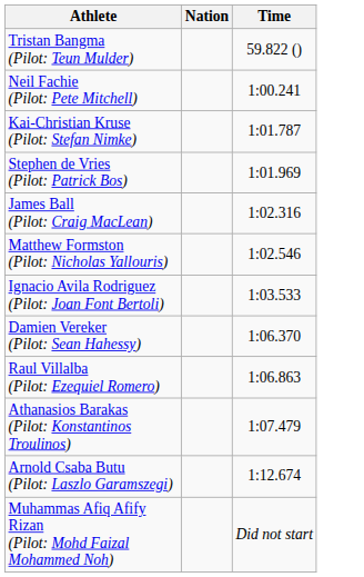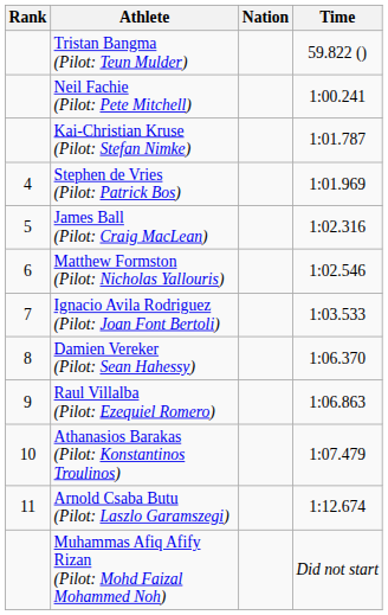 <table class="wikitable sortable">
 <tr>
+<th width=20>Rank</th>
 <th width=180>Athlete</th>
 <th>Nation</th>
 <th>Time</th>
 </tr>
 <tr>
+<td align="center"></td>
 <td><a href='#'>Tristan Bangma</a><br><em>(Pilot: <a href='#'>Teun Mulder</a>)</em></td>
 <td></td>
 <td align="center">59.822 ()</td>
 </tr>
 <tr>
+<td align="center"></td>
 <td><a href='#'>Neil Fachie</a><br><em>(Pilot: <a href='#'>Pete Mitchell</a>)</em></td>
 <td></td>
 <td align="center">1:00.241</td>
 </tr>
 <tr>
+<td align="center"></td>
 <td><a href='#'>Kai-Christian Kruse</a><br><em>(Pilot: <a href='#'>Stefan Nimke</a>)</em></td>
 <td></td>
 <td align="center">1:01.787</td>
 </tr>
 <tr>
+<td align="center">4</td>
 <td><a href='#'>Stephen de Vries</a><br><em>(Pilot: <a href='#'>Patrick Bos</a>)</em></td>
 <td></td>
 <td align="center">1:01.969</td>
 </tr>
 <tr>
+<td align="center">5</td>
 <td><a href='#'>James Ball</a><br><em>(Pilot: <a href='#'>Craig MacLean</a>)</em></td>
 <td></td>
 <td align="center">1:02.316</td>
 </tr>
 <tr>
+<td align="center">6</td>
 <td><a href='#'>Matthew Formston</a><br><em>(Pilot: <a href='#'>Nicholas Yallouris</a>)</em></td>
 <td></td>
 <td align="center">1:02.546</td>
 </tr>
 <tr>
+<td align="center">7</td>
 <td><a href='#'>Ignacio Avila Rodriguez</a><br><em>(Pilot: <a href='#'>Joan Font Bertoli</a>)</em></td>
 <td></td>
 <td align="center">1:03.533</td>
 </tr>
 <tr>
+<td align="center">8</td>
 <td><a href='#'>Damien Vereker</a><br><em>(Pilot: <a href='#'>Sean Hahessy</a>)</em></td>
 <td></td>
 <td align="center">1:06.370</td>
 </tr>
 <tr>
+<td align="center">9</td>
 <td><a href='#'>Raul Villalba</a><br><em>(Pilot: <a href='#'>Ezequiel Romero</a>)</em></td>
 <td></td>
 <td align="center">1:06.863</td>
 </tr>
 <tr>
+<td align="center">10</td>
 <td><a href='#'>Athanasios Barakas</a><br><em>(Pilot: <a href='#'>Konstantinos Troulinos</a>)</em></td>
 <td></td>
 <td align="center">1:07.479</td>
 </tr>
 <tr>
+<td align="center">11</td>
 <td><a href='#'>Arnold Csaba Butu</a><br><em>(Pilot: <a href='#'>Laszlo Garamszegi</a>)</em></td>
 <td></td>
 <td align="center">1:12.674</td>
 </tr>
 <tr>
+<td align="center"></td>
 <td><a href='#'>Muhammas Afiq Afify Rizan</a><br><em>(Pilot: <a href='#'>Mohd Faizal Mohammed Noh</a>)</em></td>
 <td></td>
 <td align="center"><em>Did not start</em></td>
 </tr>
 </table>
